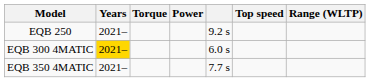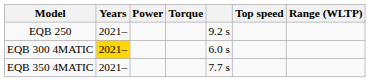 <table class="wikitable sortable" style="text-align: center;">
 <tr>
 <th>Model</th>
 <th>Years</th>
+<th>Power</th>
 <th>Torque</th>
-<th>Power</th>
 <th></th>
 <th>Top speed</th>
 <th>Range (WLTP)</th>
 </tr>
 <tr>
 <td>EQB 250</td>
 <td>2021–</td>
 <td></td>
 <td></td>
 <td>9.2 s</td>
 <td></td>
 <td></td>
 </tr>
 <tr>
 <td>EQB 300 4MATIC</td>
 <td style="background: gold;">2021–</td>
 <td></td>
 <td></td>
 <td>6.0 s</td>
 <td></td>
 <td></td>
 </tr>
 <tr>
 <td>EQB 350 4MATIC</td>
 <td>2021–</td>
 <td></td>
 <td></td>
 <td>7.7 s</td>
 <td></td>
 <td></td>
 </tr>
 </table>
